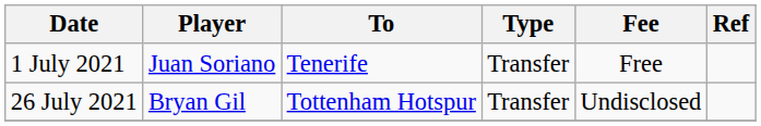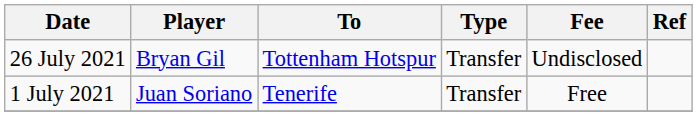 <table class="wikitable">
 <tr>
 <th>Date</th>
 <th>Player</th>
 <th>To</th>
 <th>Type</th>
 <th>Fee</th>
 <th>Ref</th>
 </tr>
 <tr>
+<td>26 July 2021</td>
+<td> <a href='#'>Bryan Gil</a></td>
+<td> <a href='#'>Tottenham Hotspur</a></td>
+<td align=center>Transfer</td>
+<td align=center>Undisclosed</td>
+<td align=center></td>
+</tr>
+<tr>
 <td>1 July 2021</td>
 <td> <a href='#'>Juan Soriano</a></td>
 <td><a href='#'>Tenerife</a></td>
 <td align=center>Transfer</td>
 <td align=center>Free</td>
 <td align=center></td>
 </tr>
 <tr>
-<td>26 July 2021</td>
-<td> <a href='#'>Bryan Gil</a></td>
-<td> <a href='#'>Tottenham Hotspur</a></td>
-<td align=center>Transfer</td>
-<td align=center>Undisclosed</td>
-<td align=center></td>
-</tr>
-<tr>
 </tr>
 </table>
